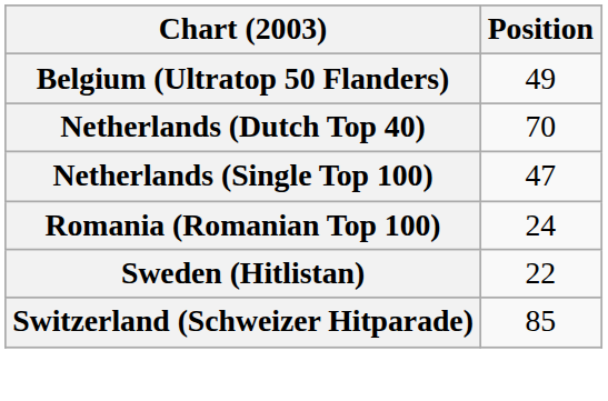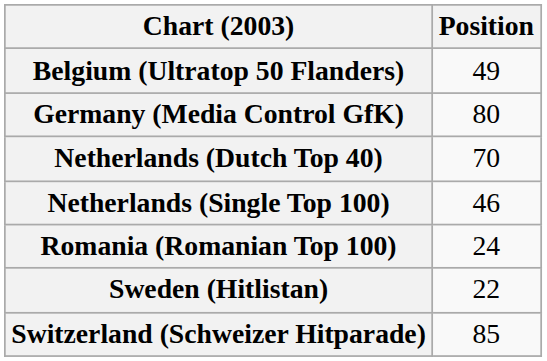 <table class="wikitable sortable plainrowheaders" style="text-align:center">
 <tr>
 <th>Chart (2003)</th>
 <th>Position</th>
 </tr>
 <tr>
 <th scope="row">Belgium (Ultratop 50 Flanders)</th>
 <td>49</td>
 </tr>
 <tr>
+<th scope="row">Germany (Media Control GfK)</th>
+<td>80</td>
+</tr>
+<tr>
 <th scope="row">Netherlands (Dutch Top 40)</th>
 <td>70</td>
 </tr>
 <tr>
 <th scope="row">Netherlands (Single Top 100)</th>
-<td>47</td>
+<td>46</td>
 </tr>
 <tr>
 <th scope="row">Romania (Romanian Top 100)</th>
 <td>24</td>
 </tr>
 <tr>
 <th scope="row">Sweden (Hitlistan)</th>
 <td>22</td>
 </tr>
 <tr>
 <th scope="row">Switzerland (Schweizer Hitparade)</th>
 <td>85</td>
 </tr>
 </table>
